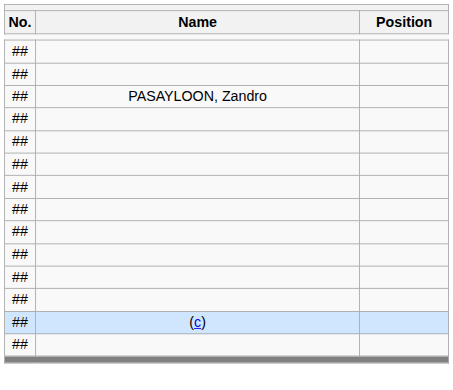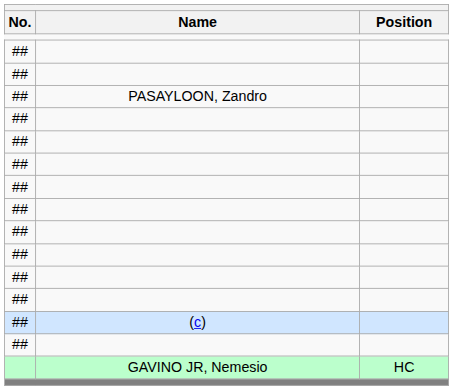 <table class='wikitable mw-collapsible mw-collapsed' style="text-align: center; width: 500px; border: none">
 <tr>
 <th style='text-align: left;' colspan=3></th>
 </tr>
 <tr>
 <th style='width: 7%;'>No.</th>
 <th>Name</th>
 <th style='width: 20%;'>Position</th>
 </tr>
 <tr>
 <td style='border: none;'></td>
 </tr>
 <tr>
 <td>##</td>
 <td></td>
 <td></td>
 </tr>
 <tr>
 <td>##</td>
 <td></td>
 <td></td>
 </tr>
 <tr>
 <td>##</td>
 <td>PASAYLOON, Zandro</td>
 <td></td>
 </tr>
 <tr>
 <td>##</td>
 <td></td>
 <td></td>
 </tr>
 <tr>
 <td>##</td>
 <td></td>
 <td></td>
 </tr>
 <tr>
 <td>##</td>
 <td></td>
 <td></td>
 </tr>
 <tr>
 <td>##</td>
 <td></td>
 <td></td>
 </tr>
 <tr>
 <td>##</td>
 <td></td>
 <td></td>
 </tr>
 <tr>
 <td>##</td>
 <td></td>
 <td></td>
 </tr>
 <tr>
 <td>##</td>
 <td></td>
 <td></td>
 </tr>
 <tr>
 <td>##</td>
 <td></td>
 <td></td>
 </tr>
 <tr>
 <td>##</td>
 <td></td>
 <td></td>
 </tr>
 <tr bgcolor=#D0E6FF>
 <td>##</td>
 <td>(<a href='#'>c</a>)</td>
 <td></td>
 </tr>
 <tr>
 <td>##</td>
 <td></td>
 <td></td>
 </tr>
+<tr bgcolor=#BBFFCC>
+<td></td>
+<td>GAVINO JR, Nemesio</td>
+<td>HC</td>
+</tr>
 <tr>
 <th style='background: grey;' colspan=3></th>
 </tr>
 </table>
